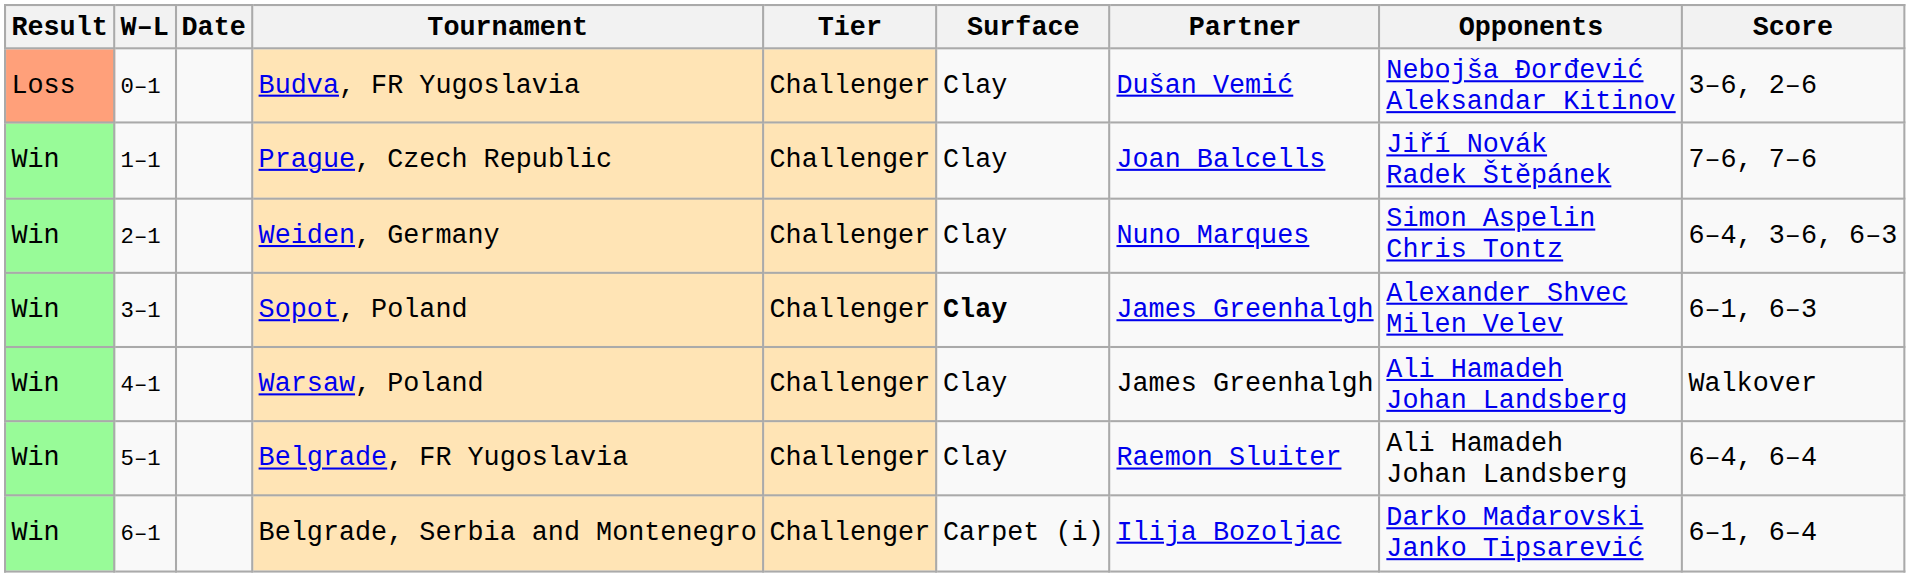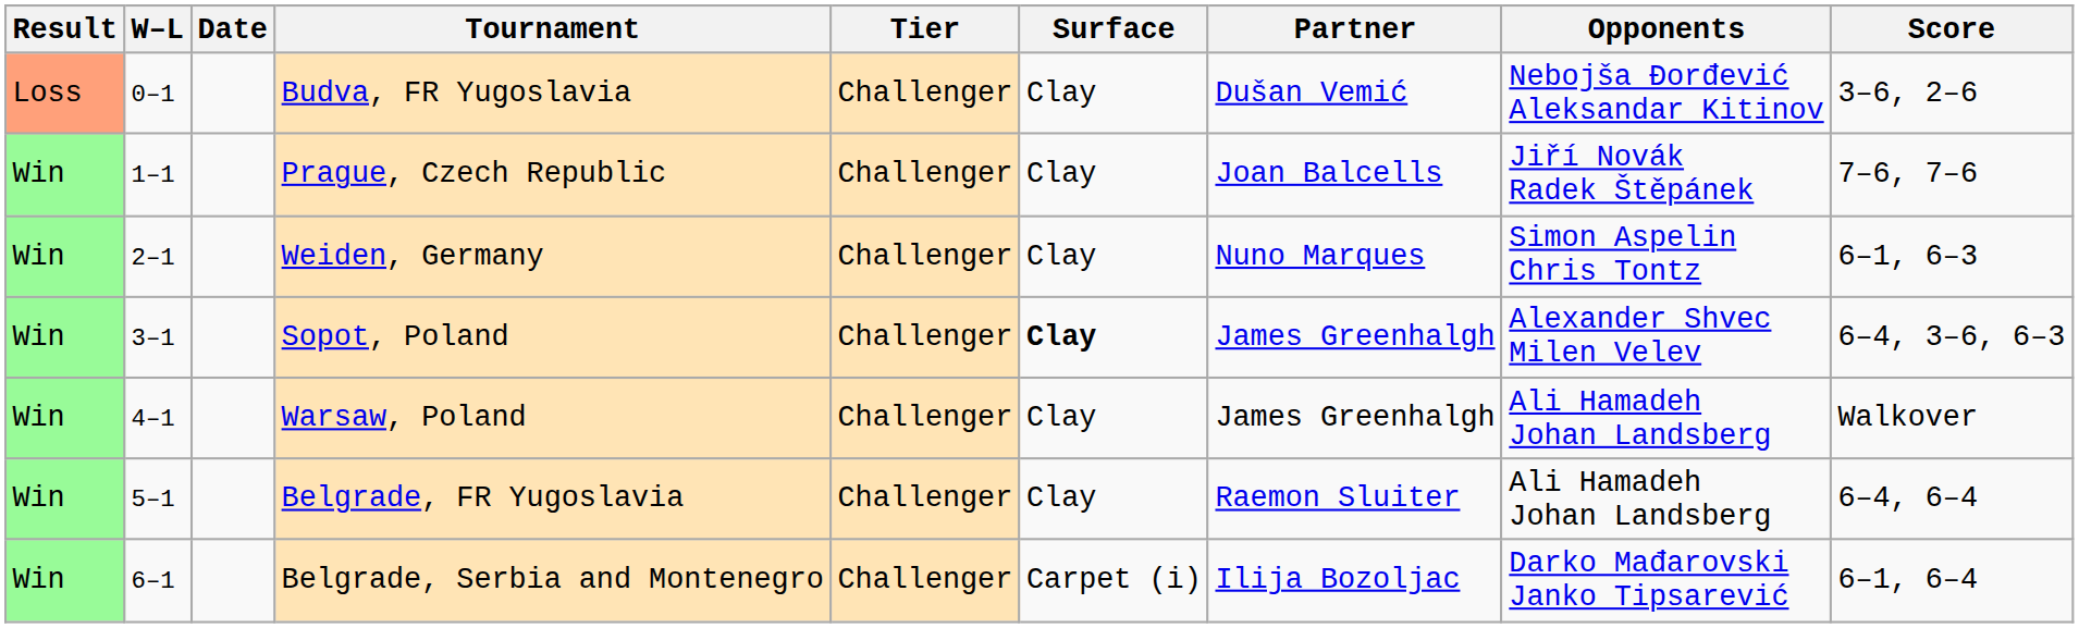 <table class="sortable wikitable">
 <tr>
 <th>Result</th>
 <th>W–L</th>
 <th>Date</th>
 <th>Tournament</th>
 <th>Tier</th>
 <th>Surface</th>
 <th>Partner</th>
 <th>Opponents</th>
 <th>Score</th>
 </tr>
 <tr>
 <td bgcolor=ffa07a>Loss</td>
 <td><small>0–1</small></td>
 <td></td>
 <td bgcolor=moccasin><a href='#'>Budva</a>, FR Yugoslavia</td>
 <td bgcolor=moccasin>Challenger</td>
 <td>Clay</td>
 <td> <a href='#'>Dušan Vemić</a></td>
 <td> <a href='#'>Nebojša Đorđević</a><br> <a href='#'>Aleksandar Kitinov</a></td>
 <td>3–6, 2–6</td>
 </tr>
 <tr>
 <td bgcolor=98fb98>Win</td>
 <td><small>1–1</small></td>
 <td></td>
 <td bgcolor=moccasin><a href='#'>Prague</a>, Czech Republic</td>
 <td bgcolor=moccasin>Challenger</td>
 <td>Clay</td>
 <td> <a href='#'>Joan Balcells</a></td>
 <td> <a href='#'>Jiří Novák</a><br> <a href='#'>Radek Štěpánek</a></td>
 <td>7–6, 7–6</td>
 </tr>
 <tr>
 <td bgcolor=98fb98>Win</td>
 <td><small>2–1</small></td>
 <td></td>
 <td bgcolor=moccasin><a href='#'>Weiden</a>, Germany</td>
 <td bgcolor=moccasin>Challenger</td>
 <td>Clay</td>
 <td> <a href='#'>Nuno Marques</a></td>
 <td> <a href='#'>Simon Aspelin</a><br> <a href='#'>Chris Tontz</a></td>
-<td>6–4, 3–6, 6–3</td>
+<td>6–1, 6–3</td>
 </tr>
 <tr>
 <td bgcolor=98fb98>Win</td>
 <td><small>3–1</small></td>
 <td></td>
 <td bgcolor=moccasin><a href='#'>Sopot</a>, Poland</td>
 <td bgcolor=moccasin>Challenger</td>
 <td><strong>Clay</strong></td>
 <td> <a href='#'>James Greenhalgh</a></td>
 <td> <a href='#'>Alexander Shvec</a><br> <a href='#'>Milen Velev</a></td>
-<td>6–1, 6–3</td>
+<td>6–4, 3–6, 6–3</td>
 </tr>
 <tr>
 <td bgcolor=98fb98>Win</td>
 <td><small>4–1</small></td>
 <td></td>
 <td bgcolor=moccasin><a href='#'>Warsaw</a>, Poland</td>
 <td bgcolor=moccasin>Challenger</td>
 <td>Clay</td>
 <td> James Greenhalgh</td>
 <td> <a href='#'>Ali Hamadeh</a><br> <a href='#'>Johan Landsberg</a></td>
 <td>Walkover</td>
 </tr>
 <tr>
 <td bgcolor=98fb98>Win</td>
 <td><small>5–1</small></td>
 <td></td>
 <td bgcolor=moccasin><a href='#'>Belgrade</a>, FR Yugoslavia</td>
 <td bgcolor=moccasin>Challenger</td>
 <td>Clay</td>
 <td> <a href='#'>Raemon Sluiter</a></td>
 <td> Ali Hamadeh<br> Johan Landsberg</td>
 <td>6–4, 6–4</td>
 </tr>
 <tr>
 <td bgcolor=98fb98>Win</td>
 <td><small>6–1</small></td>
 <td></td>
 <td bgcolor=moccasin>Belgrade, Serbia and Montenegro</td>
 <td bgcolor=moccasin>Challenger</td>
 <td>Carpet (i)</td>
 <td> <a href='#'>Ilija Bozoljac</a></td>
 <td> <a href='#'>Darko Mađarovski</a><br> <a href='#'>Janko Tipsarević</a></td>
 <td>6–1, 6–4</td>
 </tr>
 </table>
